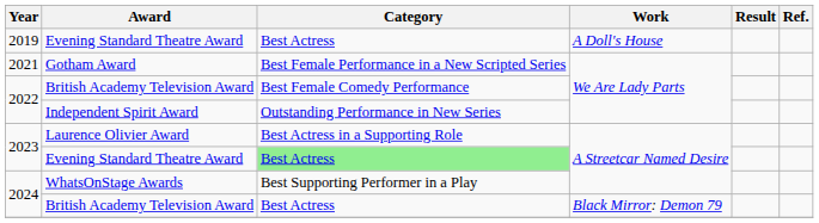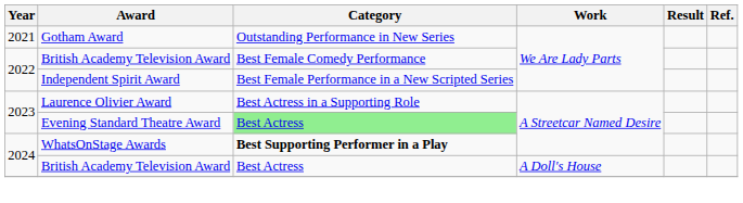 <table class="wikitable">
 <tr>
 <th>Year</th>
 <th>Award</th>
 <th>Category</th>
 <th>Work</th>
 <th>Result</th>
 <th>Ref.</th>
 </tr>
 <tr>
-<td style="text-align: center;">2019</td>
-<td><a href='#'>Evening Standard Theatre Award</a></td>
-<td><a href='#'>Best Actress</a></td>
-<td><em><a href='#'>A Doll's House</a></em></td>
-<td></td>
-<td></td>
-</tr>
-<tr>
 <td>2021</td>
 <td><a href='#'>Gotham Award</a></td>
-<td><a href='#'>Best Female Performance in a New Scripted Series</a></td>
+<td><a href='#'>Outstanding Performance in New Series</a></td>
 <td rowspan="3"><em><a href='#'>We Are Lady Parts</a></em></td>
 <td></td>
 <td></td>
 </tr>
 <tr>
 <td rowspan="2">2022</td>
 <td><a href='#'>British Academy Television Award</a></td>
 <td><a href='#'>Best Female Comedy Performance</a></td>
 <td></td>
 <td></td>
 </tr>
 <tr>
 <td><a href='#'>Independent Spirit Award</a></td>
-<td><a href='#'>Outstanding Performance in New Series</a></td>
+<td><a href='#'>Best Female Performance in a New Scripted Series</a></td>
 <td></td>
 <td></td>
 </tr>
 <tr>
 <td rowspan="2">2023</td>
 <td><a href='#'>Laurence Olivier Award</a></td>
 <td><a href='#'>Best Actress in a Supporting Role</a></td>
 <td rowspan="3"><em><a href='#'>A Streetcar Named Desire</a></em></td>
 <td></td>
 <td></td>
 </tr>
 <tr>
 <td><a href='#'>Evening Standard Theatre Award</a></td>
 <td style="background: lightgreen;"><a href='#'>Best Actress</a></td>
 <td></td>
 <td></td>
 </tr>
 <tr>
 <td rowspan="2">2024</td>
 <td><a href='#'>WhatsOnStage Awards</a></td>
-<td>Best Supporting Performer in a Play</td>
+<td><strong>Best Supporting Performer in a Play</strong></td>
 <td></td>
 <td></td>
 </tr>
 <tr>
 <td><a href='#'>British Academy Television Award</a></td>
 <td><a href='#'>Best Actress</a></td>
-<td><em><a href='#'>Black Mirror</a>: <a href='#'>Demon 79</a></em></td>
+<td><em><a href='#'>A Doll's House</a></em></td>
 <td></td>
 <td></td>
 </tr>
 <tr>
 </tr>
 </table>
